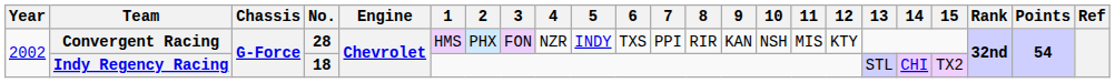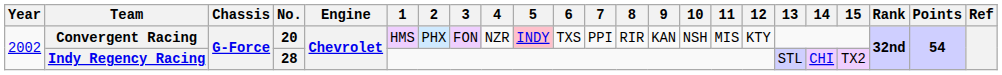 <table class="wikitable" style="text-align:center; font-size:85%">
 <tr>
 <th>Year</th>
 <th>Team</th>
 <th>Chassis</th>
 <th>No.</th>
 <th>Engine</th>
 <th>1</th>
 <th>2</th>
 <th>3</th>
 <th>4</th>
 <th>5</th>
 <th>6</th>
 <th>7</th>
 <th>8</th>
 <th>9</th>
 <th>10</th>
 <th>11</th>
 <th>12</th>
 <th>13</th>
 <th>14</th>
 <th>15</th>
 <th>Rank</th>
 <th>Points</th>
 <th>Ref</th>
 </tr>
 <tr>
 <td rowspan=2><a href='#'>2002</a></td>
 <th nowrap>Convergent Racing</th>
 <th rowspan=2 nowrap><a href='#'>G-Force</a></th>
-<th>28</th>
+<th>20</th>
 <th rowspan=2><a href='#'>Chevrolet</a></th>
 <td style="background:#EFCFFF;">HMS<br></td>
 <td style="background:#CFEAFF;">PHX<br></td>
 <td style="background:#EFCFFF;">FON<br></td>
 <td>NZR</td>
-<td><a href='#'>INDY</a></td>
+<td style="background: pink;"><a href='#'>INDY</a></td>
 <td>TXS</td>
 <td>PPI</td>
 <td>RIR</td>
 <td>KAN</td>
 <td>NSH</td>
 <td>MIS</td>
 <td>KTY</td>
 <td colspan=3></td>
 <th rowspan=2 style="background:#CFCFFF;">32nd</th>
 <th rowspan=2 style="background:#CFCFFF;">54</th>
 <th rowspan=2></th>
 </tr>
 <tr>
 <th nowrap><a href='#'>Indy Regency Racing</a></th>
-<th>18</th>
+<th>28</th>
 <td colspan=12></td>
 <td style="background:#CFCFFF;">STL<br></td>
 <td style="background:#EFCFFF;"><a href='#'>CHI</a><br></td>
 <td style="background:#EFCFFF;">TX2<br></td>
 </tr>
 </table>
